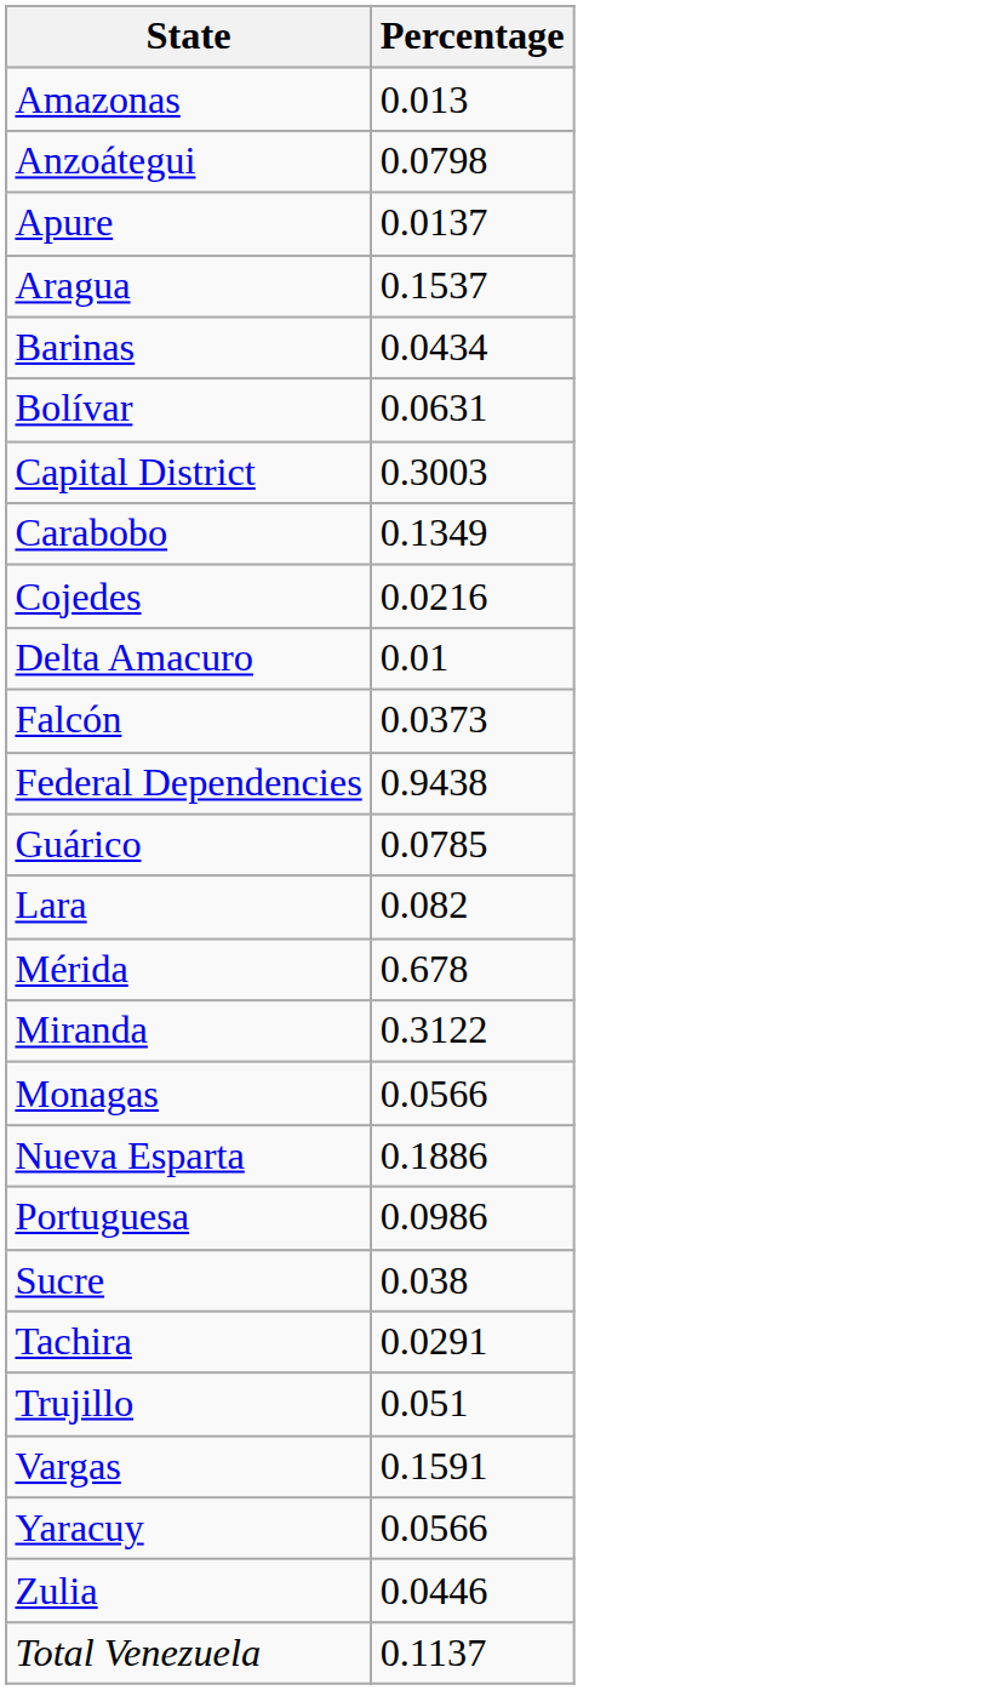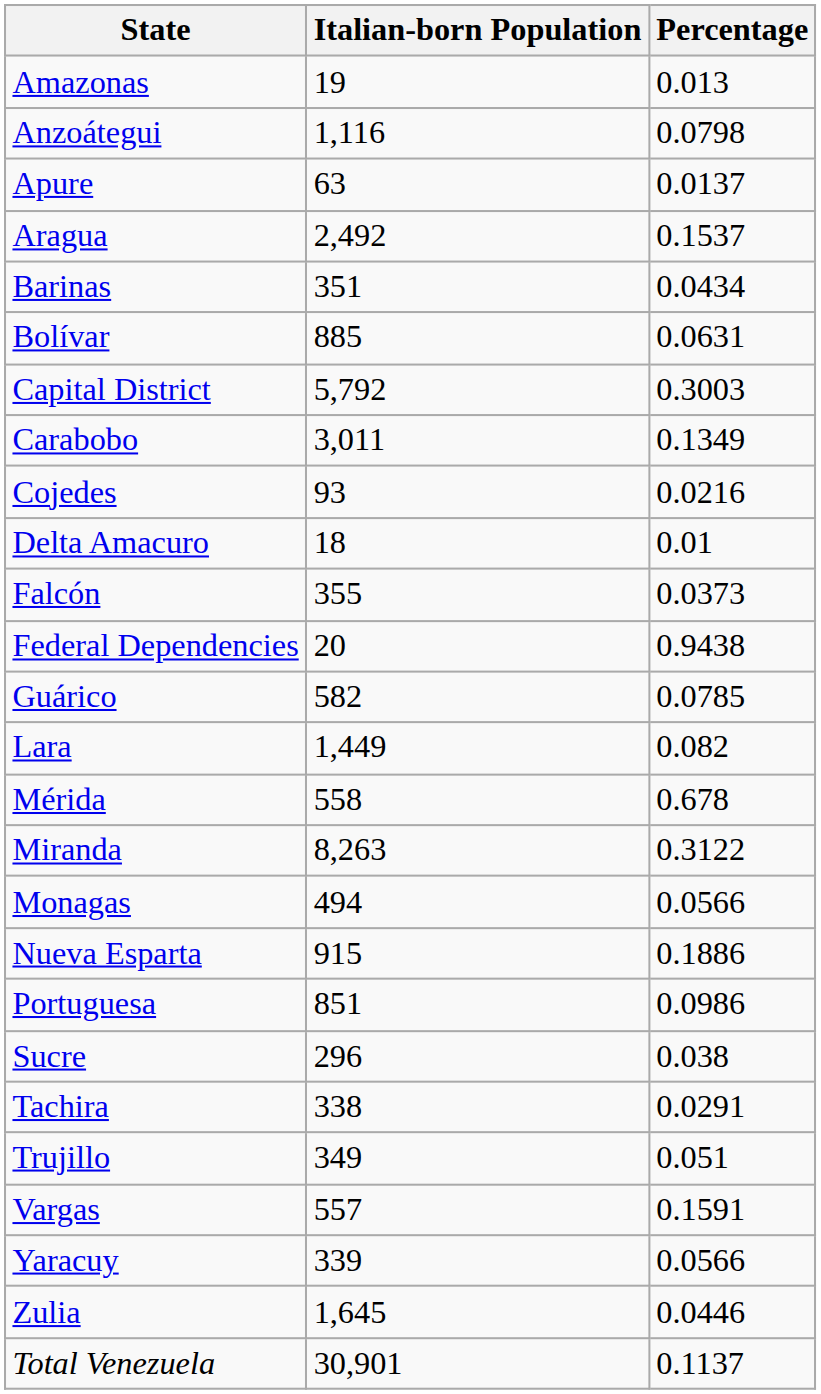 <table class="wikitable sortable">
 <tr>
 <th>State</th>
+<th>Italian-born Population</th>
 <th>Percentage</th>
 </tr>
 <tr>
 <td><a href='#'>Amazonas</a></td>
+<td>19</td>
 <td>0.013</td>
 </tr>
 <tr>
 <td> <a href='#'>Anzoátegui</a></td>
+<td>1,116</td>
 <td>0.0798</td>
 </tr>
 <tr>
 <td> <a href='#'>Apure</a></td>
+<td>63</td>
 <td>0.0137</td>
 </tr>
 <tr>
 <td> <a href='#'>Aragua</a></td>
+<td>2,492</td>
 <td>0.1537</td>
 </tr>
 <tr>
 <td> <a href='#'>Barinas</a></td>
+<td>351</td>
 <td>0.0434</td>
 </tr>
 <tr>
 <td> <a href='#'>Bolívar</a></td>
+<td>885</td>
 <td>0.0631</td>
 </tr>
 <tr>
 <td> <a href='#'>Capital District</a></td>
+<td>5,792</td>
 <td>0.3003</td>
 </tr>
 <tr>
 <td> <a href='#'>Carabobo</a></td>
+<td>3,011</td>
 <td>0.1349</td>
 </tr>
 <tr>
 <td> <a href='#'>Cojedes</a></td>
+<td>93</td>
 <td>0.0216</td>
 </tr>
 <tr>
 <td> <a href='#'>Delta Amacuro</a></td>
+<td>18</td>
 <td>0.01</td>
 </tr>
 <tr>
 <td> <a href='#'>Falcón</a></td>
+<td>355</td>
 <td>0.0373</td>
 </tr>
 <tr>
 <td> <a href='#'>Federal Dependencies</a></td>
+<td>20</td>
 <td>0.9438</td>
 </tr>
 <tr>
 <td> <a href='#'>Guárico</a></td>
+<td>582</td>
 <td>0.0785</td>
 </tr>
 <tr>
 <td> <a href='#'>Lara</a></td>
+<td>1,449</td>
 <td>0.082</td>
 </tr>
 <tr>
 <td> <a href='#'>Mérida</a></td>
+<td>558</td>
 <td>0.678</td>
 </tr>
 <tr>
 <td>  <a href='#'>Miranda</a></td>
+<td>8,263</td>
 <td>0.3122</td>
 </tr>
 <tr>
 <td> <a href='#'>Monagas</a></td>
+<td>494</td>
 <td>0.0566</td>
 </tr>
 <tr>
 <td> <a href='#'>Nueva Esparta</a></td>
+<td>915</td>
 <td>0.1886</td>
 </tr>
 <tr>
 <td> <a href='#'>Portuguesa</a></td>
+<td>851</td>
 <td>0.0986</td>
 </tr>
 <tr>
 <td> <a href='#'>Sucre</a></td>
+<td>296</td>
 <td>0.038</td>
 </tr>
 <tr>
 <td> <a href='#'>Tachira</a></td>
+<td>338</td>
 <td>0.0291</td>
 </tr>
 <tr>
 <td> <a href='#'>Trujillo</a></td>
+<td>349</td>
 <td>0.051</td>
 </tr>
 <tr>
 <td> <a href='#'>Vargas</a></td>
+<td>557</td>
 <td>0.1591</td>
 </tr>
 <tr>
 <td> <a href='#'>Yaracuy</a></td>
+<td>339</td>
 <td>0.0566</td>
 </tr>
 <tr>
 <td> <a href='#'>Zulia</a></td>
+<td>1,645</td>
 <td>0.0446</td>
 </tr>
 <tr>
 <td><em>Total Venezuela</em></td>
+<td>30,901</td>
 <td>0.1137</td>
 </tr>
 </table>
